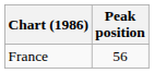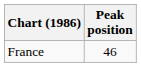 <table class="wikitable">
 <tr>
 <th>Chart (1986)</th>
 <th>Peak<br>position</th>
 </tr>
 <tr>
 <td>France</td>
-<td align="center">56</td>
+<td align="center">46</td>
 </tr>
 </table>
